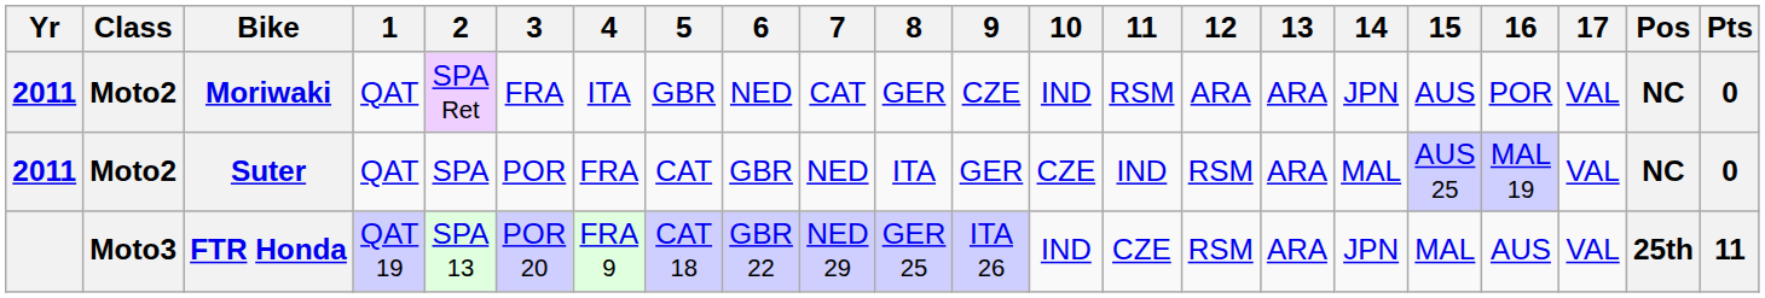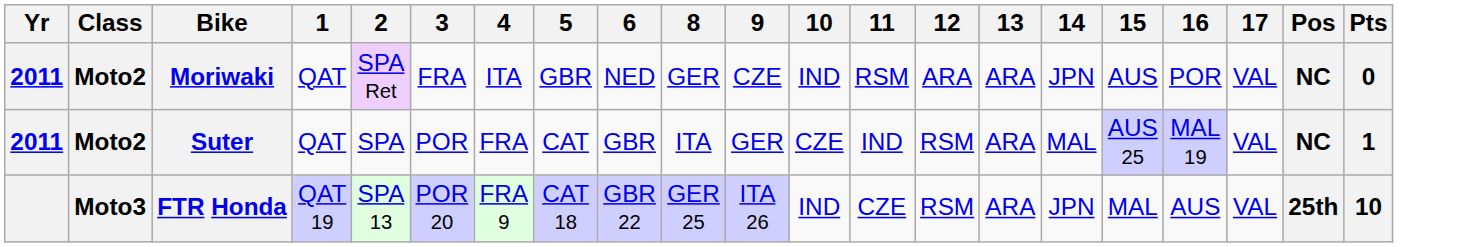 <table class="wikitable" style="text-align:center">
 <tr>
 <th>Yr</th>
 <th>Class</th>
 <th>Bike</th>
 <th>1</th>
 <th>2</th>
 <th>3</th>
 <th>4</th>
 <th>5</th>
 <th>6</th>
-<th>7</th>
 <th>8</th>
 <th>9</th>
 <th>10</th>
 <th>11</th>
 <th>12</th>
 <th>13</th>
 <th>14</th>
 <th>15</th>
 <th>16</th>
 <th>17</th>
 <th>Pos</th>
 <th>Pts</th>
 </tr>
 <tr>
 <th align="left"><a href='#'>2011</a></th>
 <th align="left">Moto2</th>
 <th align="left"><a href='#'>Moriwaki</a></th>
 <td><a href='#'>QAT</a></td>
 <td style="background:#EFCFFF;"><a href='#'>SPA</a><br><small>Ret</small></td>
 <td><a href='#'>FRA</a></td>
 <td><a href='#'>ITA</a></td>
 <td><a href='#'>GBR</a></td>
 <td><a href='#'>NED</a></td>
-<td><a href='#'>CAT</a></td>
 <td><a href='#'>GER</a></td>
 <td><a href='#'>CZE</a></td>
 <td><a href='#'>IND</a></td>
 <td><a href='#'>RSM</a></td>
 <td><a href='#'>ARA</a></td>
 <td><a href='#'>ARA</a></td>
 <td><a href='#'>JPN</a></td>
 <td><a href='#'>AUS</a></td>
 <td><a href='#'>POR</a></td>
 <td><a href='#'>VAL</a></td>
 <th>NC</th>
 <th>0</th>
 </tr>
 <tr>
 <th align="left"><a href='#'>2011</a></th>
 <th align="left">Moto2</th>
 <th align="left"><a href='#'>Suter</a></th>
 <td><a href='#'>QAT</a></td>
 <td><a href='#'>SPA</a></td>
 <td><a href='#'>POR</a></td>
 <td><a href='#'>FRA</a></td>
 <td><a href='#'>CAT</a></td>
 <td><a href='#'>GBR</a></td>
-<td><a href='#'>NED</a></td>
 <td><a href='#'>ITA</a></td>
 <td><a href='#'>GER</a></td>
 <td><a href='#'>CZE</a></td>
 <td><a href='#'>IND</a></td>
 <td><a href='#'>RSM</a></td>
 <td><a href='#'>ARA</a></td>
 <td><a href='#'>MAL</a></td>
 <td style="background:#cfcfff;"><a href='#'>AUS</a><br><small>25</small></td>
 <td style="background:#cfcfff;"><a href='#'>MAL</a><br><small>19</small></td>
 <td><a href='#'>VAL</a></td>
 <th>NC</th>
-<th>0</th>
+<th>1</th>
 </tr>
 <tr>
 <th align="left"></th>
 <th align="left">Moto3</th>
 <th align="left"><a href='#'>FTR</a> <a href='#'>Honda</a></th>
 <td style="background:#cfcfff;"><a href='#'>QAT</a><br><small>19</small></td>
 <td style="background:#dfffdf;"><a href='#'>SPA</a><br><small>13</small></td>
 <td style="background:#cfcfff;"><a href='#'>POR</a><br><small>20</small></td>
 <td style="background:#dfffdf;"><a href='#'>FRA</a><br><small>9</small></td>
 <td style="background:#cfcfff;"><a href='#'>CAT</a><br><small>18</small></td>
 <td style="background:#cfcfff;"><a href='#'>GBR</a><br><small>22</small></td>
-<td style="background:#cfcfff;"><a href='#'>NED</a><br><small>29</small></td>
 <td style="background:#cfcfff;"><a href='#'>GER</a><br><small>25</small></td>
 <td style="background:#cfcfff;"><a href='#'>ITA</a><br><small>26</small></td>
 <td><a href='#'>IND</a></td>
 <td><a href='#'>CZE</a></td>
 <td><a href='#'>RSM</a></td>
 <td><a href='#'>ARA</a></td>
 <td><a href='#'>JPN</a></td>
 <td><a href='#'>MAL</a></td>
 <td><a href='#'>AUS</a></td>
 <td><a href='#'>VAL</a></td>
 <th>25th</th>
-<th>11</th>
+<th>10</th>
 </tr>
 </table>
